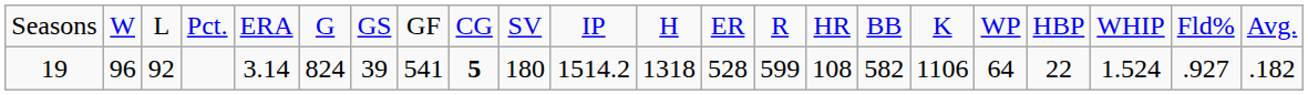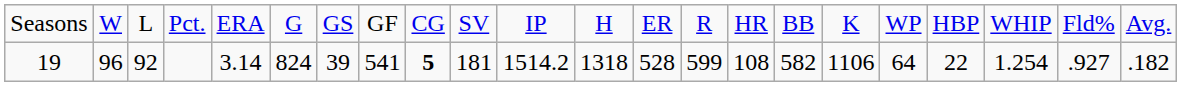 <table class=wikitable style="text-align:center">
 <tr>
 <td>Seasons</td>
 <td><a href='#'>W</a></td>
 <td>L</td>
 <td><a href='#'>Pct.</a></td>
 <td><a href='#'>ERA</a></td>
 <td><a href='#'>G</a></td>
 <td><a href='#'>GS</a></td>
 <td>GF</td>
 <td><a href='#'>CG</a></td>
 <td><a href='#'>SV</a></td>
 <td><a href='#'>IP</a></td>
 <td><a href='#'>H</a></td>
 <td><a href='#'>ER</a></td>
 <td><a href='#'>R</a></td>
 <td><a href='#'>HR</a></td>
 <td><a href='#'>BB</a></td>
 <td><a href='#'>K</a></td>
 <td><a href='#'>WP</a></td>
 <td><a href='#'>HBP</a></td>
 <td><a href='#'>WHIP</a></td>
 <td><a href='#'>Fld%</a></td>
 <td><a href='#'>Avg.</a></td>
 </tr>
 <tr>
 <td>19</td>
 <td>96</td>
 <td>92</td>
 <td></td>
 <td>3.14</td>
 <td>824</td>
 <td>39</td>
 <td>541</td>
 <td><strong>5</strong></td>
-<td>180</td>
+<td>181</td>
 <td>1514.2</td>
 <td>1318</td>
 <td>528</td>
 <td>599</td>
 <td>108</td>
 <td>582</td>
 <td>1106</td>
 <td>64</td>
 <td>22</td>
-<td>1.524</td>
+<td>1.254</td>
 <td>.927</td>
 <td>.182</td>
 </tr>
 </table>
